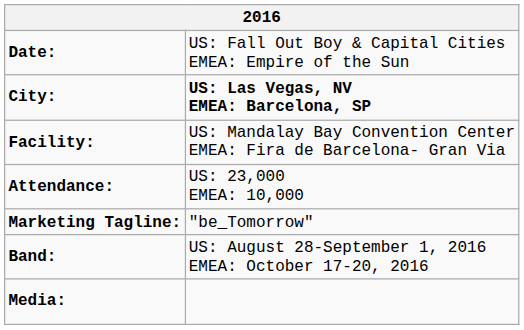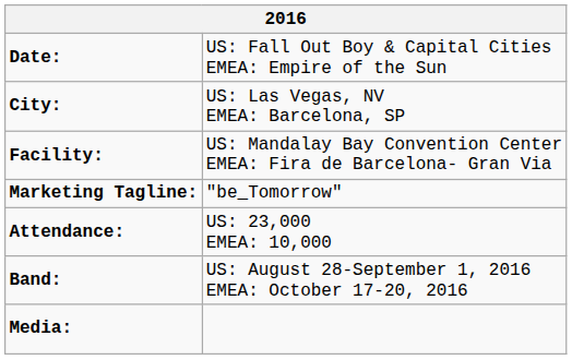 <table class="wikitable">
 <tr>
 <th colspan="2">2016</th>
 </tr>
 <tr>
 <td><strong>Date:</strong></td>
 <td>US: Fall Out Boy & Capital Cities<br>EMEA: Empire of the Sun</td>
 </tr>
 <tr>
 <td><strong>City:</strong></td>
-<td><strong>US: Las Vegas, NV<br>EMEA: Barcelona, SP</strong></td>
+<td>US: Las Vegas, NV<br>EMEA: Barcelona, SP</td>
 </tr>
 <tr>
 <td><strong>Facility:</strong></td>
 <td>US: Mandalay Bay Convention Center<br>EMEA: Fira de Barcelona- Gran Via</td>
 </tr>
 <tr>
+<td><strong>Marketing Tagline:</strong></td>
+<td>"be_Tomorrow"</td>
+</tr>
+<tr>
 <td><strong>Attendance:</strong></td>
 <td>US: 23,000<br>EMEA: 10,000</td>
-</tr>
-<tr>
-<td><strong>Marketing Tagline:</strong></td>
-<td>"be_Tomorrow"</td>
 </tr>
 <tr>
 <td><strong>Band:</strong></td>
 <td>US: August 28-September 1, 2016<br>EMEA: October 17-20, 2016</td>
 </tr>
 <tr>
 <td><strong>Media:</strong></td>
 <td><br><br></td>
 </tr>
 </table>
